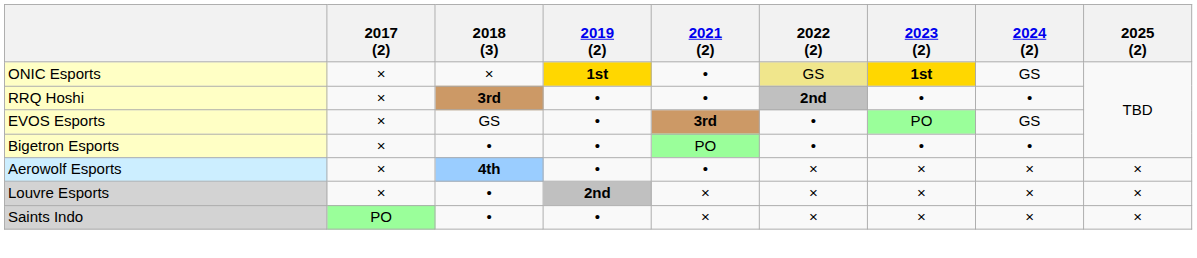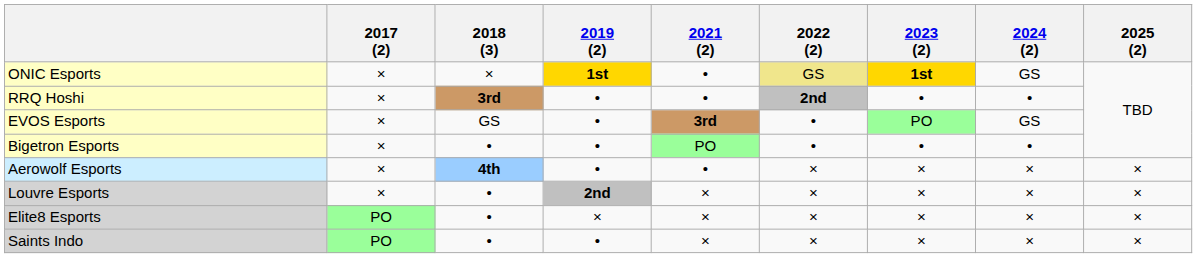 <table class="wikitable sortable" style="text-align: center; width:100%">
 <tr>
 <th></th>
 <th><br>2017 <br> (2)</th>
 <th><br>2018 <br> (3)</th>
 <th><br><a href='#'>2019</a><br> (2)</th>
 <th><br><a href='#'>2021</a><br> (2)</th>
 <th><br>2022 <br> (2)</th>
 <th><br><a href='#'>2023</a><br> (2)</th>
 <th><br><a href='#'>2024</a><br> (2)</th>
 <th><br>2025 <br> (2)</th>
 </tr>
 <tr>
 <td style="background:#FFFFC5" align="left"> ONIC Esports</td>
 <td>×</td>
 <td>×</td>
 <td style="background:gold"><strong>1st</strong></td>
 <td>•</td>
 <td style="background: khaki;">GS</td>
 <td style="background:gold"><strong>1st</strong></td>
 <td>GS</td>
 <td rowspan="4">TBD</td>
 </tr>
 <tr>
 <td style="background:#FFFFC5" align="left"> RRQ Hoshi</td>
 <td>×</td>
 <td style="background:#c96"><strong>3rd</strong></td>
 <td>•</td>
 <td>•</td>
 <td style="background:silver"><strong>2nd</strong></td>
 <td>•</td>
 <td>•</td>
 </tr>
 <tr>
 <td style="background:#FFFFC5" align="left"> EVOS Esports</td>
 <td>×</td>
 <td>GS</td>
 <td>•</td>
 <td style="background:#c96"><strong>3rd</strong></td>
 <td>•</td>
 <td style="background:#9aff9a">PO</td>
 <td>GS</td>
 </tr>
 <tr>
 <td style="background:#FFFFC5" align="left"> Bigetron Esports</td>
 <td>×</td>
 <td>•</td>
 <td>•</td>
 <td style="background:#9aff9a">PO</td>
 <td>•</td>
 <td>•</td>
 <td>•</td>
 </tr>
 <tr>
 <td style="background:#CCEEFF" align="left"> Aerowolf Esports</td>
 <td>×</td>
 <td style="background:#9acdff"><strong>4th</strong></td>
 <td>•</td>
 <td>•</td>
 <td>×</td>
 <td>×</td>
 <td>×</td>
 <td>×</td>
 </tr>
 <tr>
 <td style="background:#D3D3D3" align="left"> Louvre Esports</td>
 <td>×</td>
 <td>•</td>
 <td style="background:silver"><strong>2nd</strong></td>
 <td>×</td>
 <td>×</td>
 <td>×</td>
 <td>×</td>
 <td>×</td>
 </tr>
 <tr>
+<td style="background:#D3D3D3" align="left"> Elite8 Esports</td>
+<td style="background:#9aff9a">PO</td>
+<td>•</td>
+<td>×</td>
+<td>×</td>
+<td>×</td>
+<td>×</td>
+<td>×</td>
+<td>×</td>
+</tr>
+<tr>
 <td style="background:#D3D3D3" align="left"> Saints Indo</td>
 <td style="background:#9aff9a">PO</td>
 <td>•</td>
 <td>•</td>
 <td>×</td>
 <td>×</td>
 <td>×</td>
 <td>×</td>
 <td>×</td>
 </tr>
 </table>
